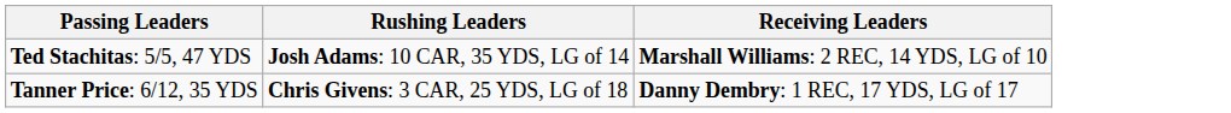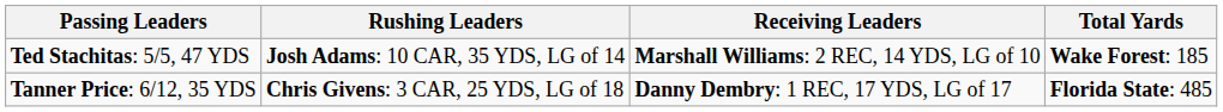 <table class="wikitable">
 <tr>
 <th>Passing Leaders</th>
 <th>Rushing Leaders</th>
 <th>Receiving Leaders</th>
+<th>Total Yards</th>
 </tr>
 <tr>
 <td><strong>Ted Stachitas</strong>: 5/5, 47 YDS</td>
 <td><strong>Josh Adams</strong>: 10 CAR, 35 YDS, LG of 14</td>
 <td><strong>Marshall Williams</strong>: 2 REC, 14 YDS, LG of 10</td>
+<td><strong>Wake Forest</strong>: 185</td>
 </tr>
 <tr>
 <td><strong>Tanner Price</strong>: 6/12, 35 YDS</td>
 <td><strong>Chris Givens</strong>: 3 CAR, 25 YDS, LG of 18</td>
 <td><strong>Danny Dembry</strong>: 1 REC, 17 YDS, LG of 17</td>
+<td><strong>Florida State</strong>: 485</td>
 </tr>
 </table>
